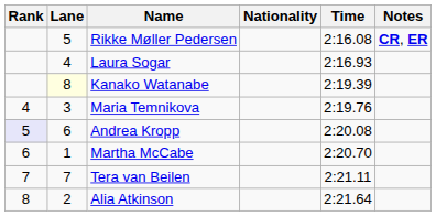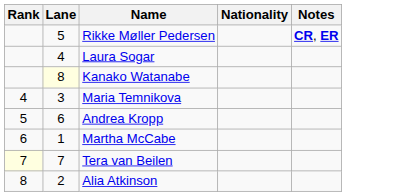 <table class="wikitable sortable" style="text-align:center">
 <tr>
 <th>Rank</th>
 <th>Lane</th>
 <th>Name</th>
 <th>Nationality</th>
-<th>Time</th>
 <th>Notes</th>
 </tr>
 <tr>
 <td></td>
 <td>5</td>
 <td align=left><a href='#'>Rikke Møller Pedersen</a></td>
 <td align=left></td>
-<td>2:16.08</td>
 <td><strong><a href='#'>CR</a></strong>, <strong><a href='#'>ER</a></strong></td>
 </tr>
 <tr>
 <td></td>
 <td>4</td>
 <td align=left><a href='#'>Laura Sogar</a></td>
 <td align=left></td>
-<td>2:16.93</td>
 <td></td>
 </tr>
 <tr>
 <td></td>
 <td style="background: lightyellow;">8</td>
 <td align=left><a href='#'>Kanako Watanabe</a></td>
 <td align=left></td>
-<td>2:19.39</td>
 <td></td>
 </tr>
 <tr>
 <td>4</td>
 <td>3</td>
 <td align=left><a href='#'>Maria Temnikova</a></td>
 <td align=left></td>
-<td>2:19.76</td>
 <td></td>
 </tr>
 <tr>
-<td style="background: lavender;">5</td>
+<td>5</td>
 <td>6</td>
 <td align=left><a href='#'>Andrea Kropp</a></td>
 <td align=left></td>
-<td>2:20.08</td>
 <td></td>
 </tr>
 <tr>
 <td>6</td>
 <td>1</td>
 <td align=left><a href='#'>Martha McCabe</a></td>
 <td align=left></td>
-<td>2:20.70</td>
 <td></td>
 </tr>
 <tr>
-<td>7</td>
+<td style="background: lightyellow;">7</td>
 <td>7</td>
 <td align=left><a href='#'>Tera van Beilen</a></td>
 <td align=left></td>
-<td>2:21.11</td>
 <td></td>
 </tr>
 <tr>
 <td>8</td>
 <td>2</td>
 <td align=left><a href='#'>Alia Atkinson</a></td>
 <td align=left></td>
-<td>2:21.64</td>
 <td></td>
 </tr>
 </table>
